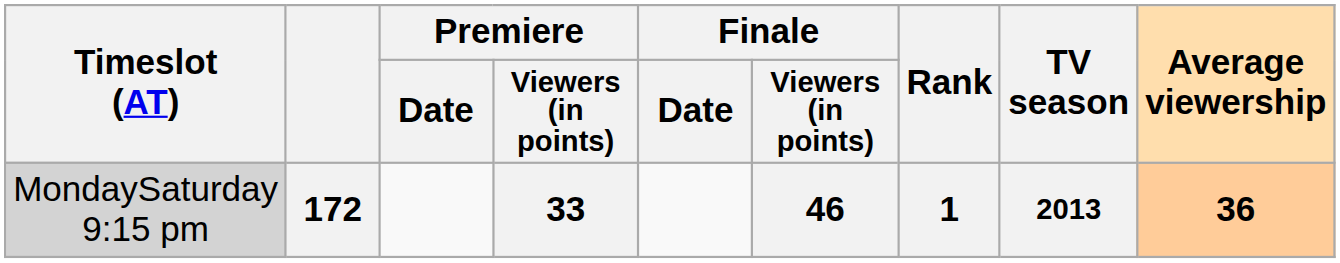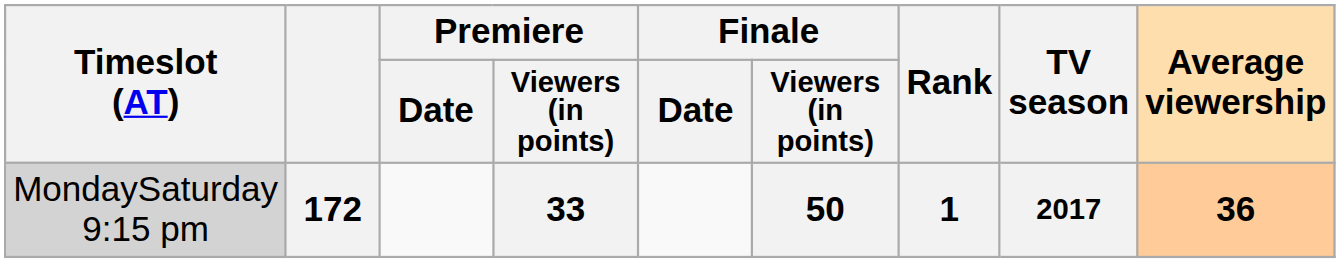 <table class="wikitable">
 <tr>
 <th style="width:20%;" rowspan="2">Timeslot <br> (<a href='#'>AT</a>)</th>
 <th style="width:7%;" rowspan="2"></th>
 <th colspan=2>Premiere</th>
 <th colspan=2>Finale</th>
 <th style="width:5%;" rowspan="2">Rank</th>
 <th style="width:7%;" rowspan="2">TV season</th>
 <th style="width:10%; background:#ffdead;" rowspan="2">Average viewership</th>
 </tr>
 <tr>
 <th>Date</th>
 <th span style="width:11%; font-size:smaller; line-height:100%;">Viewers (in points)</th>
 <th>Date</th>
 <th span style="width:11%; font-size:smaller; line-height:100%;">Viewers (in points)</th>
 </tr>
 <tr>
 <td style="background: lightgrey; text-align:center;">MondaySaturday <br>9:15 pm</td>
 <th>172</th>
 <td style="font-size:11px;line-height:110%"></td>
 <th>33</th>
 <td style="font-size:11px;line-height:110%"></td>
-<th>46</th>
+<th>50</th>
 <th>1</th>
-<th style="font-size:smaller">2013</th>
+<th style="font-size:smaller">2017</th>
 <th style="background:#fc9;">36</th>
 </tr>
 </table>
